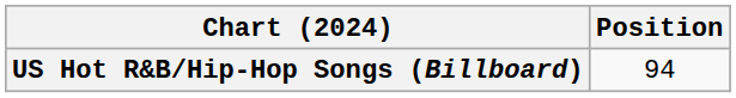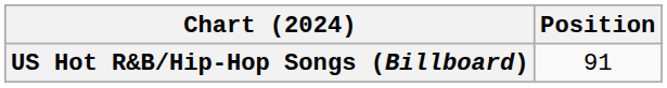 <table class="wikitable plainrowheaders" style="text-align:center">
 <tr>
 <th scope="col">Chart (2024)</th>
 <th scope="col">Position</th>
 </tr>
 <tr>
 <th scope="row">US Hot R&B/Hip-Hop Songs (<em>Billboard</em>)</th>
-<td>94</td>
+<td>91</td>
 </tr>
 </table>
